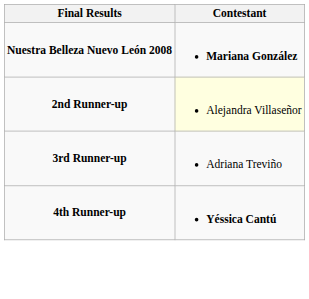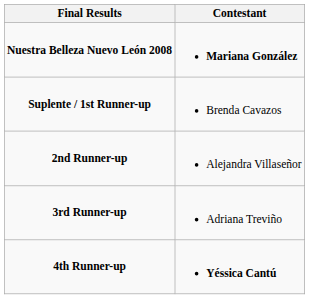 <table class="wikitable">
 <tr>
 <th>Final Results</th>
 <th>Contestant</th>
 </tr>
 <tr>
 <td align="center"><strong>Nuestra Belleza Nuevo León 2008</strong></td>
 <td><br><ul><li><strong>Mariana González</strong></li></ul></td>
 </tr>
 <tr>
+<td align="center"><strong>Suplente / 1st Runner-up</strong></td>
+<td><br><ul><li>Brenda Cavazos</li></ul></td>
+</tr>
+<tr>
 <td align="center"><strong>2nd Runner-up</strong></td>
-<td style="background: lightyellow;"><br><ul><li>Alejandra Villaseñor</li></ul></td>
+<td><br><ul><li>Alejandra Villaseñor</li></ul></td>
 </tr>
 <tr>
 <td align="center"><strong>3rd Runner-up</strong></td>
 <td><br><ul><li>Adriana Treviño</li></ul></td>
 </tr>
 <tr>
 <td align="center"><strong>4th Runner-up</strong></td>
 <td><strong><br><ul><li>Yéssica Cantú</li></ul></strong></td>
 </tr>
 </table>
